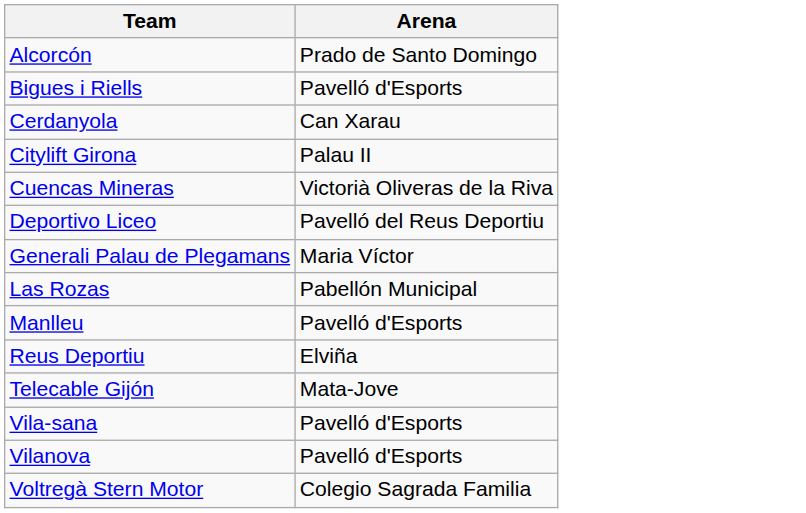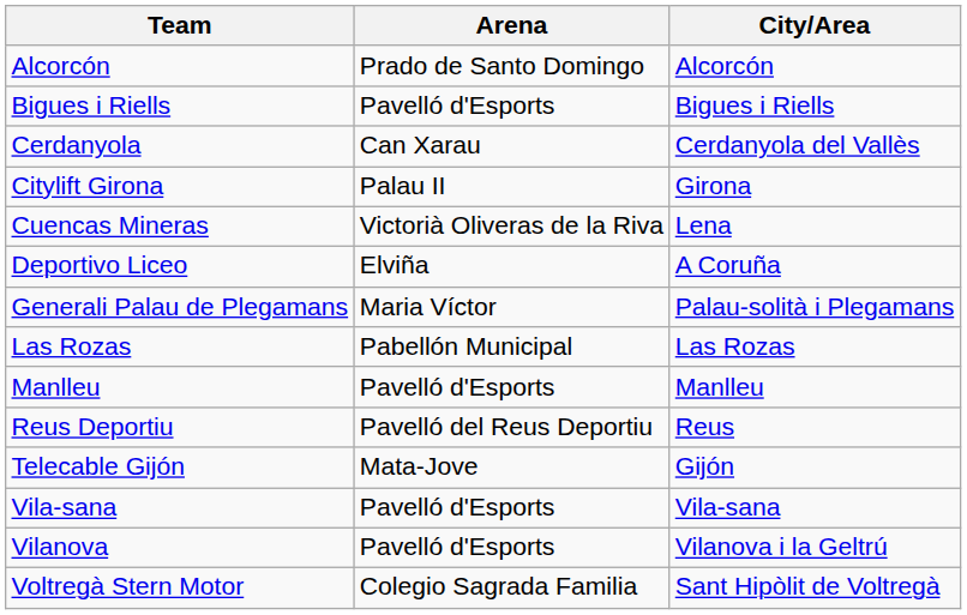 <table class="wikitable sortable">
 <tr>
 <th>Team</th>
 <th>Arena</th>
+<th>City/Area</th>
 </tr>
 <tr>
 <td><a href='#'>Alcorcón</a></td>
 <td>Prado de Santo Domingo</td>
+<td><a href='#'>Alcorcón</a></td>
 </tr>
 <tr>
 <td><a href='#'>Bigues i Riells</a></td>
 <td>Pavelló d'Esports</td>
+<td><a href='#'>Bigues i Riells</a></td>
 </tr>
 <tr>
 <td><a href='#'>Cerdanyola</a></td>
 <td>Can Xarau</td>
+<td><a href='#'>Cerdanyola del Vallès</a></td>
 </tr>
 <tr>
 <td><a href='#'>Citylift Girona</a></td>
 <td>Palau II</td>
+<td><a href='#'>Girona</a></td>
 </tr>
 <tr>
 <td><a href='#'>Cuencas Mineras</a></td>
 <td>Victorià Oliveras de la Riva</td>
+<td><a href='#'>Lena</a></td>
 </tr>
 <tr>
 <td><a href='#'>Deportivo Liceo</a></td>
-<td>Pavelló del Reus Deportiu</td>
+<td>Elviña</td>
+<td><a href='#'>A Coruña</a></td>
 </tr>
 <tr>
 <td><a href='#'>Generali Palau de Plegamans</a></td>
 <td>Maria Víctor</td>
+<td><a href='#'>Palau-solità i Plegamans</a></td>
 </tr>
 <tr>
 <td><a href='#'>Las Rozas</a></td>
 <td>Pabellón Municipal</td>
+<td><a href='#'>Las Rozas</a></td>
 </tr>
 <tr>
 <td><a href='#'>Manlleu</a></td>
 <td>Pavelló d'Esports</td>
+<td><a href='#'>Manlleu</a></td>
 </tr>
 <tr>
 <td><a href='#'>Reus Deportiu</a></td>
-<td>Elviña</td>
+<td>Pavelló del Reus Deportiu</td>
+<td><a href='#'>Reus</a></td>
 </tr>
 <tr>
 <td><a href='#'>Telecable Gijón</a></td>
 <td>Mata-Jove</td>
+<td><a href='#'>Gijón</a></td>
 </tr>
 <tr>
 <td><a href='#'>Vila-sana</a></td>
 <td>Pavelló d'Esports</td>
+<td><a href='#'>Vila-sana</a></td>
 </tr>
 <tr>
 <td><a href='#'>Vilanova</a></td>
 <td>Pavelló d'Esports</td>
+<td><a href='#'>Vilanova i la Geltrú</a></td>
 </tr>
 <tr>
 <td><a href='#'>Voltregà Stern Motor</a></td>
 <td>Colegio Sagrada Familia</td>
+<td><a href='#'>Sant Hipòlit de Voltregà</a></td>
 </tr>
 </table>
